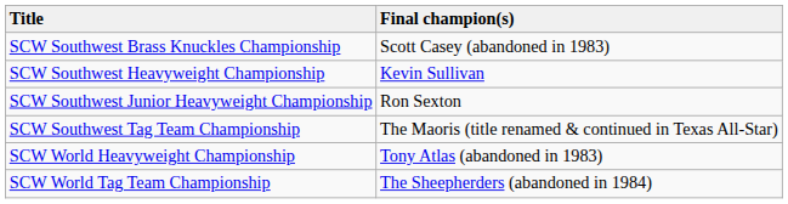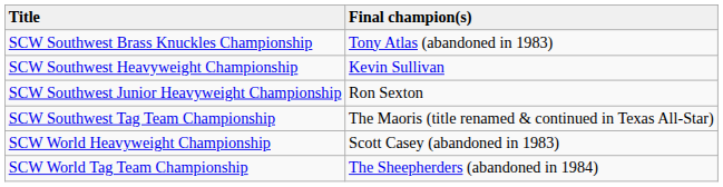 <table class="wikitable">
 <tr>
 <td style="background: #f0f0f0;"><strong>Title</strong></td>
 <td style="background: #f0f0f0;"><strong>Final champion(s)</strong></td>
 </tr>
 <tr>
 <td><a href='#'>SCW Southwest Brass Knuckles Championship</a></td>
-<td>Scott Casey (abandoned in 1983)</td>
+<td><a href='#'>Tony Atlas</a> (abandoned in 1983)</td>
 </tr>
 <tr>
 <td><a href='#'>SCW Southwest Heavyweight Championship</a></td>
 <td><a href='#'>Kevin Sullivan</a></td>
 </tr>
 <tr>
 <td><a href='#'>SCW Southwest Junior Heavyweight Championship</a></td>
 <td>Ron Sexton</td>
 </tr>
 <tr>
 <td><a href='#'>SCW Southwest Tag Team Championship</a></td>
 <td>The Maoris (title renamed & continued in Texas All-Star)</td>
 </tr>
 <tr>
 <td><a href='#'>SCW World Heavyweight Championship</a></td>
-<td><a href='#'>Tony Atlas</a> (abandoned in 1983)</td>
+<td>Scott Casey (abandoned in 1983)</td>
 </tr>
 <tr>
 <td><a href='#'>SCW World Tag Team Championship</a></td>
 <td><a href='#'>The Sheepherders</a> (abandoned in 1984)</td>
 </tr>
 </table>
